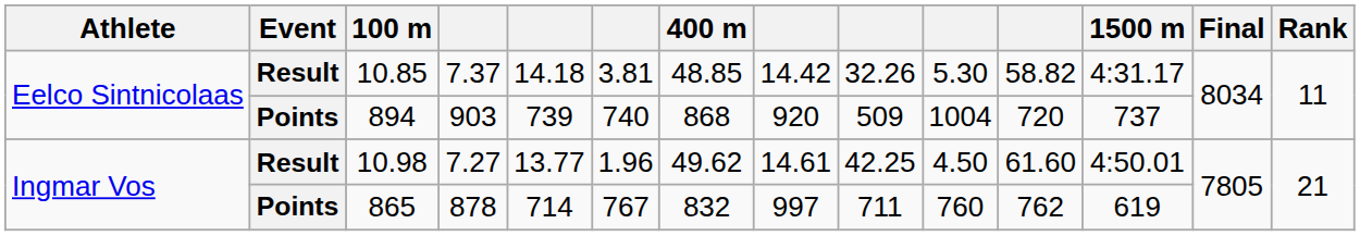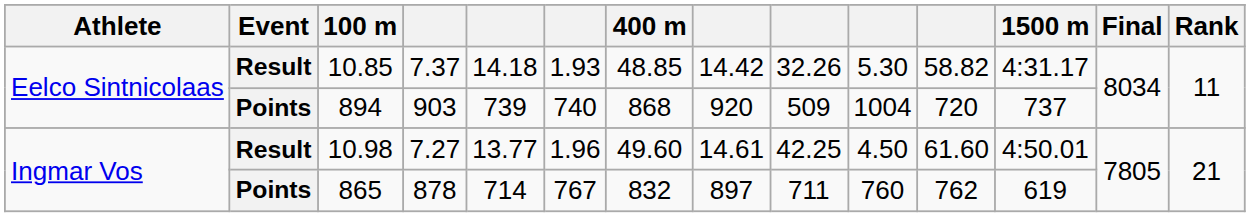 <table class="wikitable" style="font-size:90%">
 <tr>
 <th>Athlete</th>
 <th>Event</th>
 <th>100 m</th>
 <th></th>
 <th></th>
 <th></th>
 <th>400 m</th>
 <th></th>
 <th></th>
 <th></th>
 <th></th>
 <th>1500 m</th>
 <th>Final</th>
 <th>Rank</th>
 </tr>
 <tr align=center>
 <td rowspan=2 align=left><a href='#'>Eelco Sintnicolaas</a></td>
 <th style="font-size:95%">Result</th>
 <td>10.85</td>
 <td>7.37</td>
 <td>14.18</td>
-<td>3.81</td>
+<td>1.93</td>
 <td>48.85</td>
 <td>14.42</td>
 <td>32.26</td>
 <td>5.30</td>
 <td>58.82</td>
 <td>4:31.17</td>
 <td rowspan=2>8034</td>
 <td rowspan=2>11</td>
 </tr>
 <tr align=center>
 <th style="font-size:95%">Points</th>
 <td>894</td>
 <td>903</td>
 <td>739</td>
 <td>740</td>
 <td>868</td>
 <td>920</td>
 <td>509</td>
 <td>1004</td>
 <td>720</td>
 <td>737</td>
 </tr>
 <tr align=center>
 <td rowspan=2 align=left><a href='#'>Ingmar Vos</a></td>
 <th style="font-size:95%">Result</th>
 <td>10.98</td>
 <td>7.27</td>
 <td>13.77</td>
 <td>1.96</td>
-<td>49.62</td>
+<td>49.60</td>
 <td>14.61</td>
 <td>42.25</td>
 <td>4.50</td>
 <td>61.60</td>
 <td>4:50.01</td>
 <td rowspan=2>7805</td>
 <td rowspan=2>21</td>
 </tr>
 <tr align=center>
 <th style="font-size:95%">Points</th>
 <td>865</td>
 <td>878</td>
 <td>714</td>
 <td>767</td>
 <td>832</td>
-<td>997</td>
+<td>897</td>
 <td>711</td>
 <td>760</td>
 <td>762</td>
 <td>619</td>
 </tr>
 </table>
